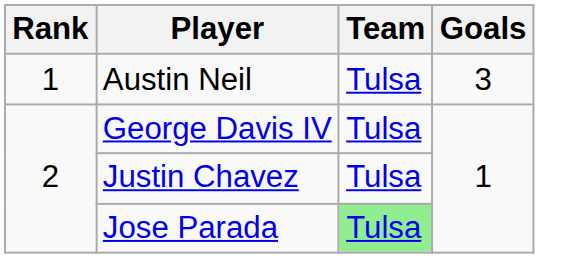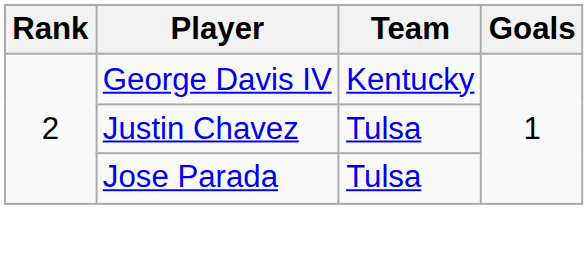 <table class="wikitable" style="text-align:center">
 <tr>
 <th>Rank</th>
 <th>Player</th>
 <th>Team</th>
 <th>Goals</th>
 </tr>
 <tr>
-<td rowspan=1>1</td>
-<td align=left>Austin Neil</td>
-<td align=left><a href='#'>Tulsa</a></td>
-<td rowspan=1>3</td>
-</tr>
-<tr>
 <td rowspan=3>2</td>
 <td align=left><a href='#'>George Davis IV</a></td>
-<td align=left><a href='#'>Tulsa</a></td>
+<td align=left><a href='#'>Kentucky</a></td>
 <td rowspan=3>1</td>
 </tr>
 <tr>
 <td align=left><a href='#'>Justin Chavez</a></td>
 <td align=left><a href='#'>Tulsa</a></td>
 </tr>
 <tr>
 <td align=left><a href='#'>Jose Parada</a></td>
-<td align=left style="background: lightgreen;"><a href='#'>Tulsa</a></td>
+<td align=left><a href='#'>Tulsa</a></td>
 </tr>
 </table>
